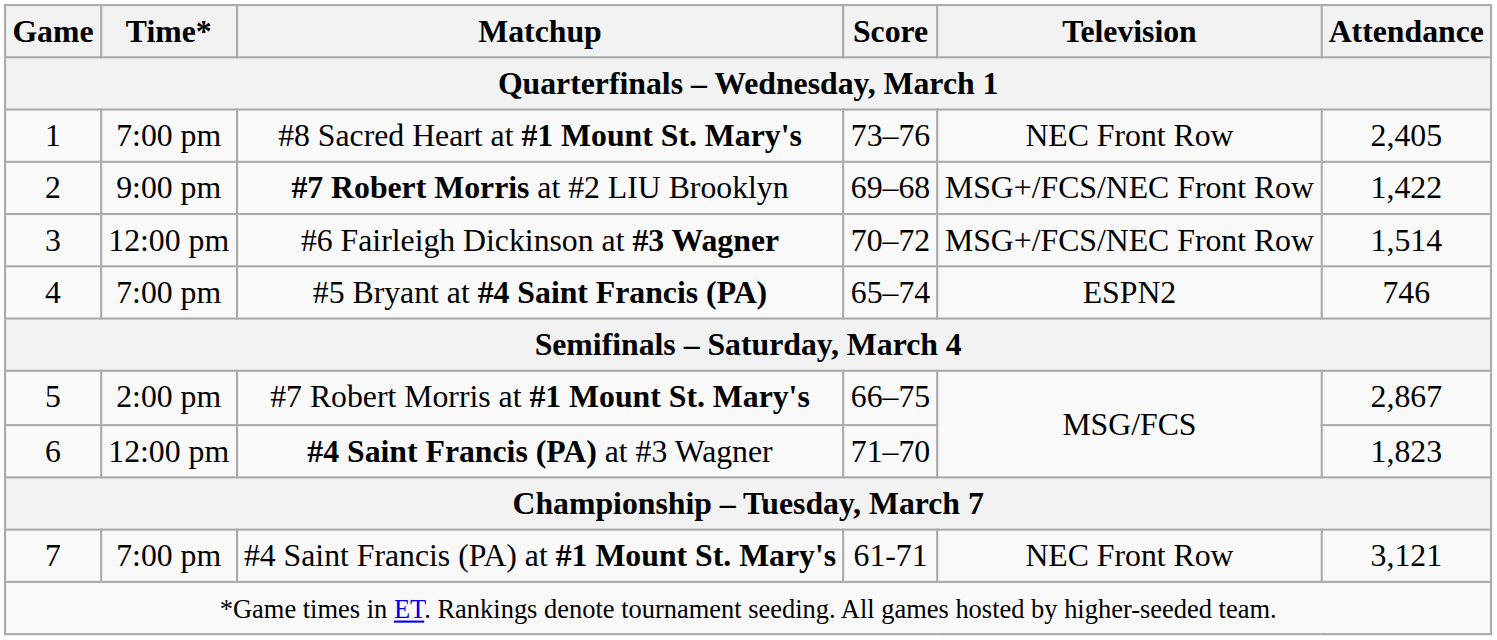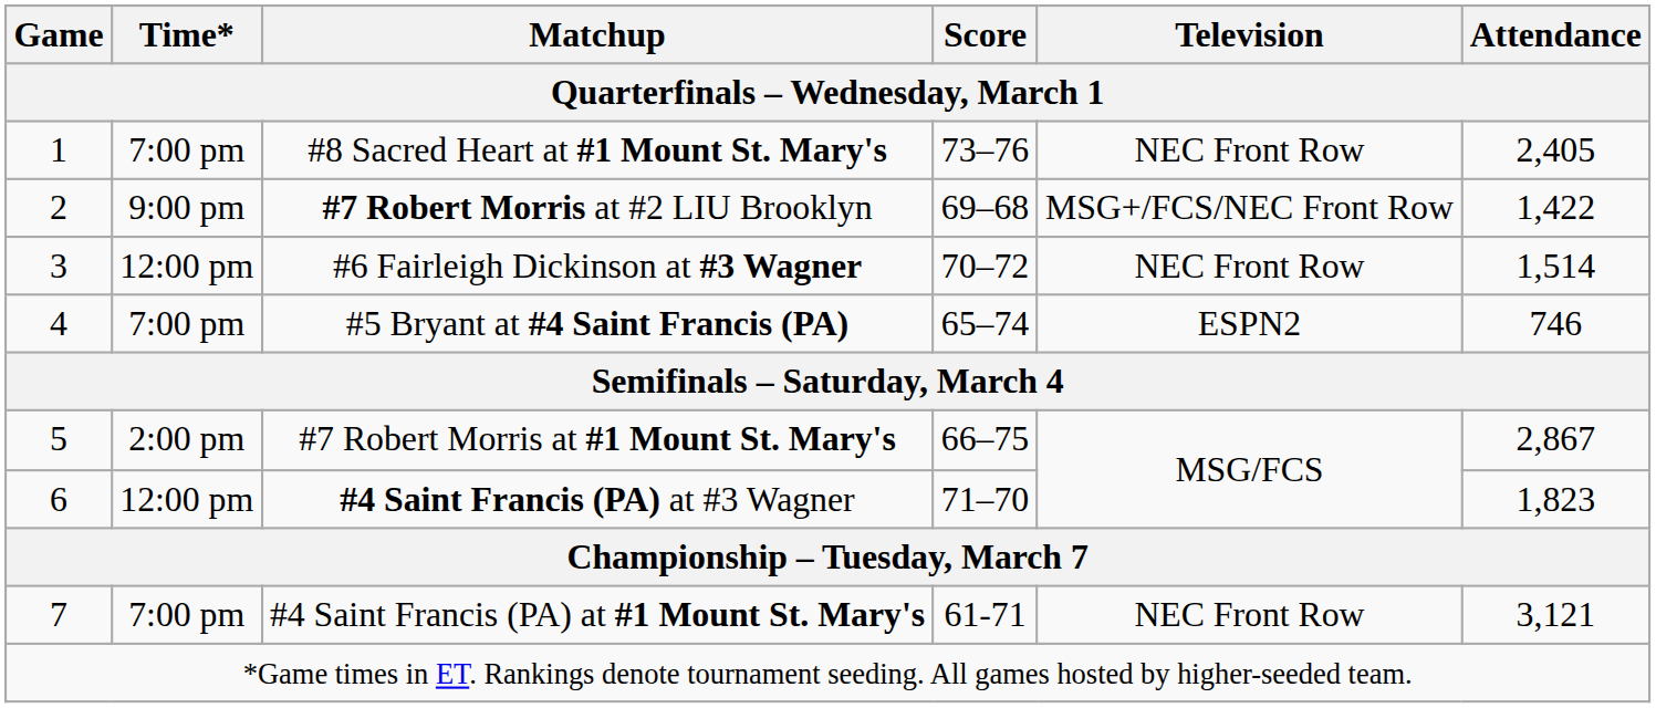 <table class="wikitable" style="font-size: 95%;text-align:center">
 <tr>
 <th>Game</th>
 <th>Time*</th>
 <th>Matchup</th>
 <th>Score</th>
 <th>Television</th>
 <th>Attendance</th>
 </tr>
 <tr>
 <th colspan=6>Quarterfinals – Wednesday, March 1</th>
 </tr>
 <tr>
 <td>1</td>
 <td>7:00 pm</td>
 <td align=center>#8 Sacred Heart at <strong>#1 Mount St. Mary's</strong></td>
 <td>73–76</td>
 <td>NEC Front Row</td>
 <td>2,405</td>
 </tr>
 <tr>
 <td>2</td>
 <td>9:00 pm</td>
 <td align=center><strong>#7 Robert Morris</strong> at #2 LIU Brooklyn</td>
 <td>69–68</td>
 <td>MSG+/FCS/NEC Front Row</td>
 <td>1,422</td>
 </tr>
 <tr>
 <td>3</td>
 <td>12:00 pm</td>
 <td align=center>#6 Fairleigh Dickinson at <strong>#3 Wagner</strong></td>
 <td>70–72</td>
-<td>MSG+/FCS/NEC Front Row</td>
+<td>NEC Front Row</td>
 <td>1,514</td>
 </tr>
 <tr>
 <td>4</td>
 <td>7:00 pm</td>
 <td align=center>#5 Bryant at <strong>#4 Saint Francis (PA)</strong></td>
 <td>65–74</td>
 <td>ESPN2</td>
 <td>746</td>
 </tr>
 <tr>
 <th colspan=6>Semifinals – Saturday, March 4</th>
 </tr>
 <tr>
 <td>5</td>
 <td>2:00 pm</td>
 <td align=center>#7 Robert Morris at <strong>#1 Mount St. Mary's</strong></td>
 <td>66–75</td>
 <td rowspan=2>MSG/FCS</td>
 <td>2,867</td>
 </tr>
 <tr>
 <td>6</td>
 <td>12:00 pm</td>
 <td align=center><strong>#4 Saint Francis (PA)</strong> at #3 Wagner</td>
 <td>71–70</td>
 <td>1,823</td>
 </tr>
 <tr>
 <th colspan=6>Championship – Tuesday, March 7</th>
 </tr>
 <tr>
 <td>7</td>
 <td>7:00 pm</td>
 <td align=center>#4 Saint Francis (PA) at <strong>#1 Mount St. Mary's</strong></td>
 <td>61-71</td>
 <td>NEC Front Row</td>
 <td>3,121</td>
 </tr>
 <tr>
 <td colspan=6><small>*Game times in <a href='#'>ET</a>. Rankings denote tournament seeding. All games hosted by higher-seeded team.</small></td>
 </tr>
 </table>
